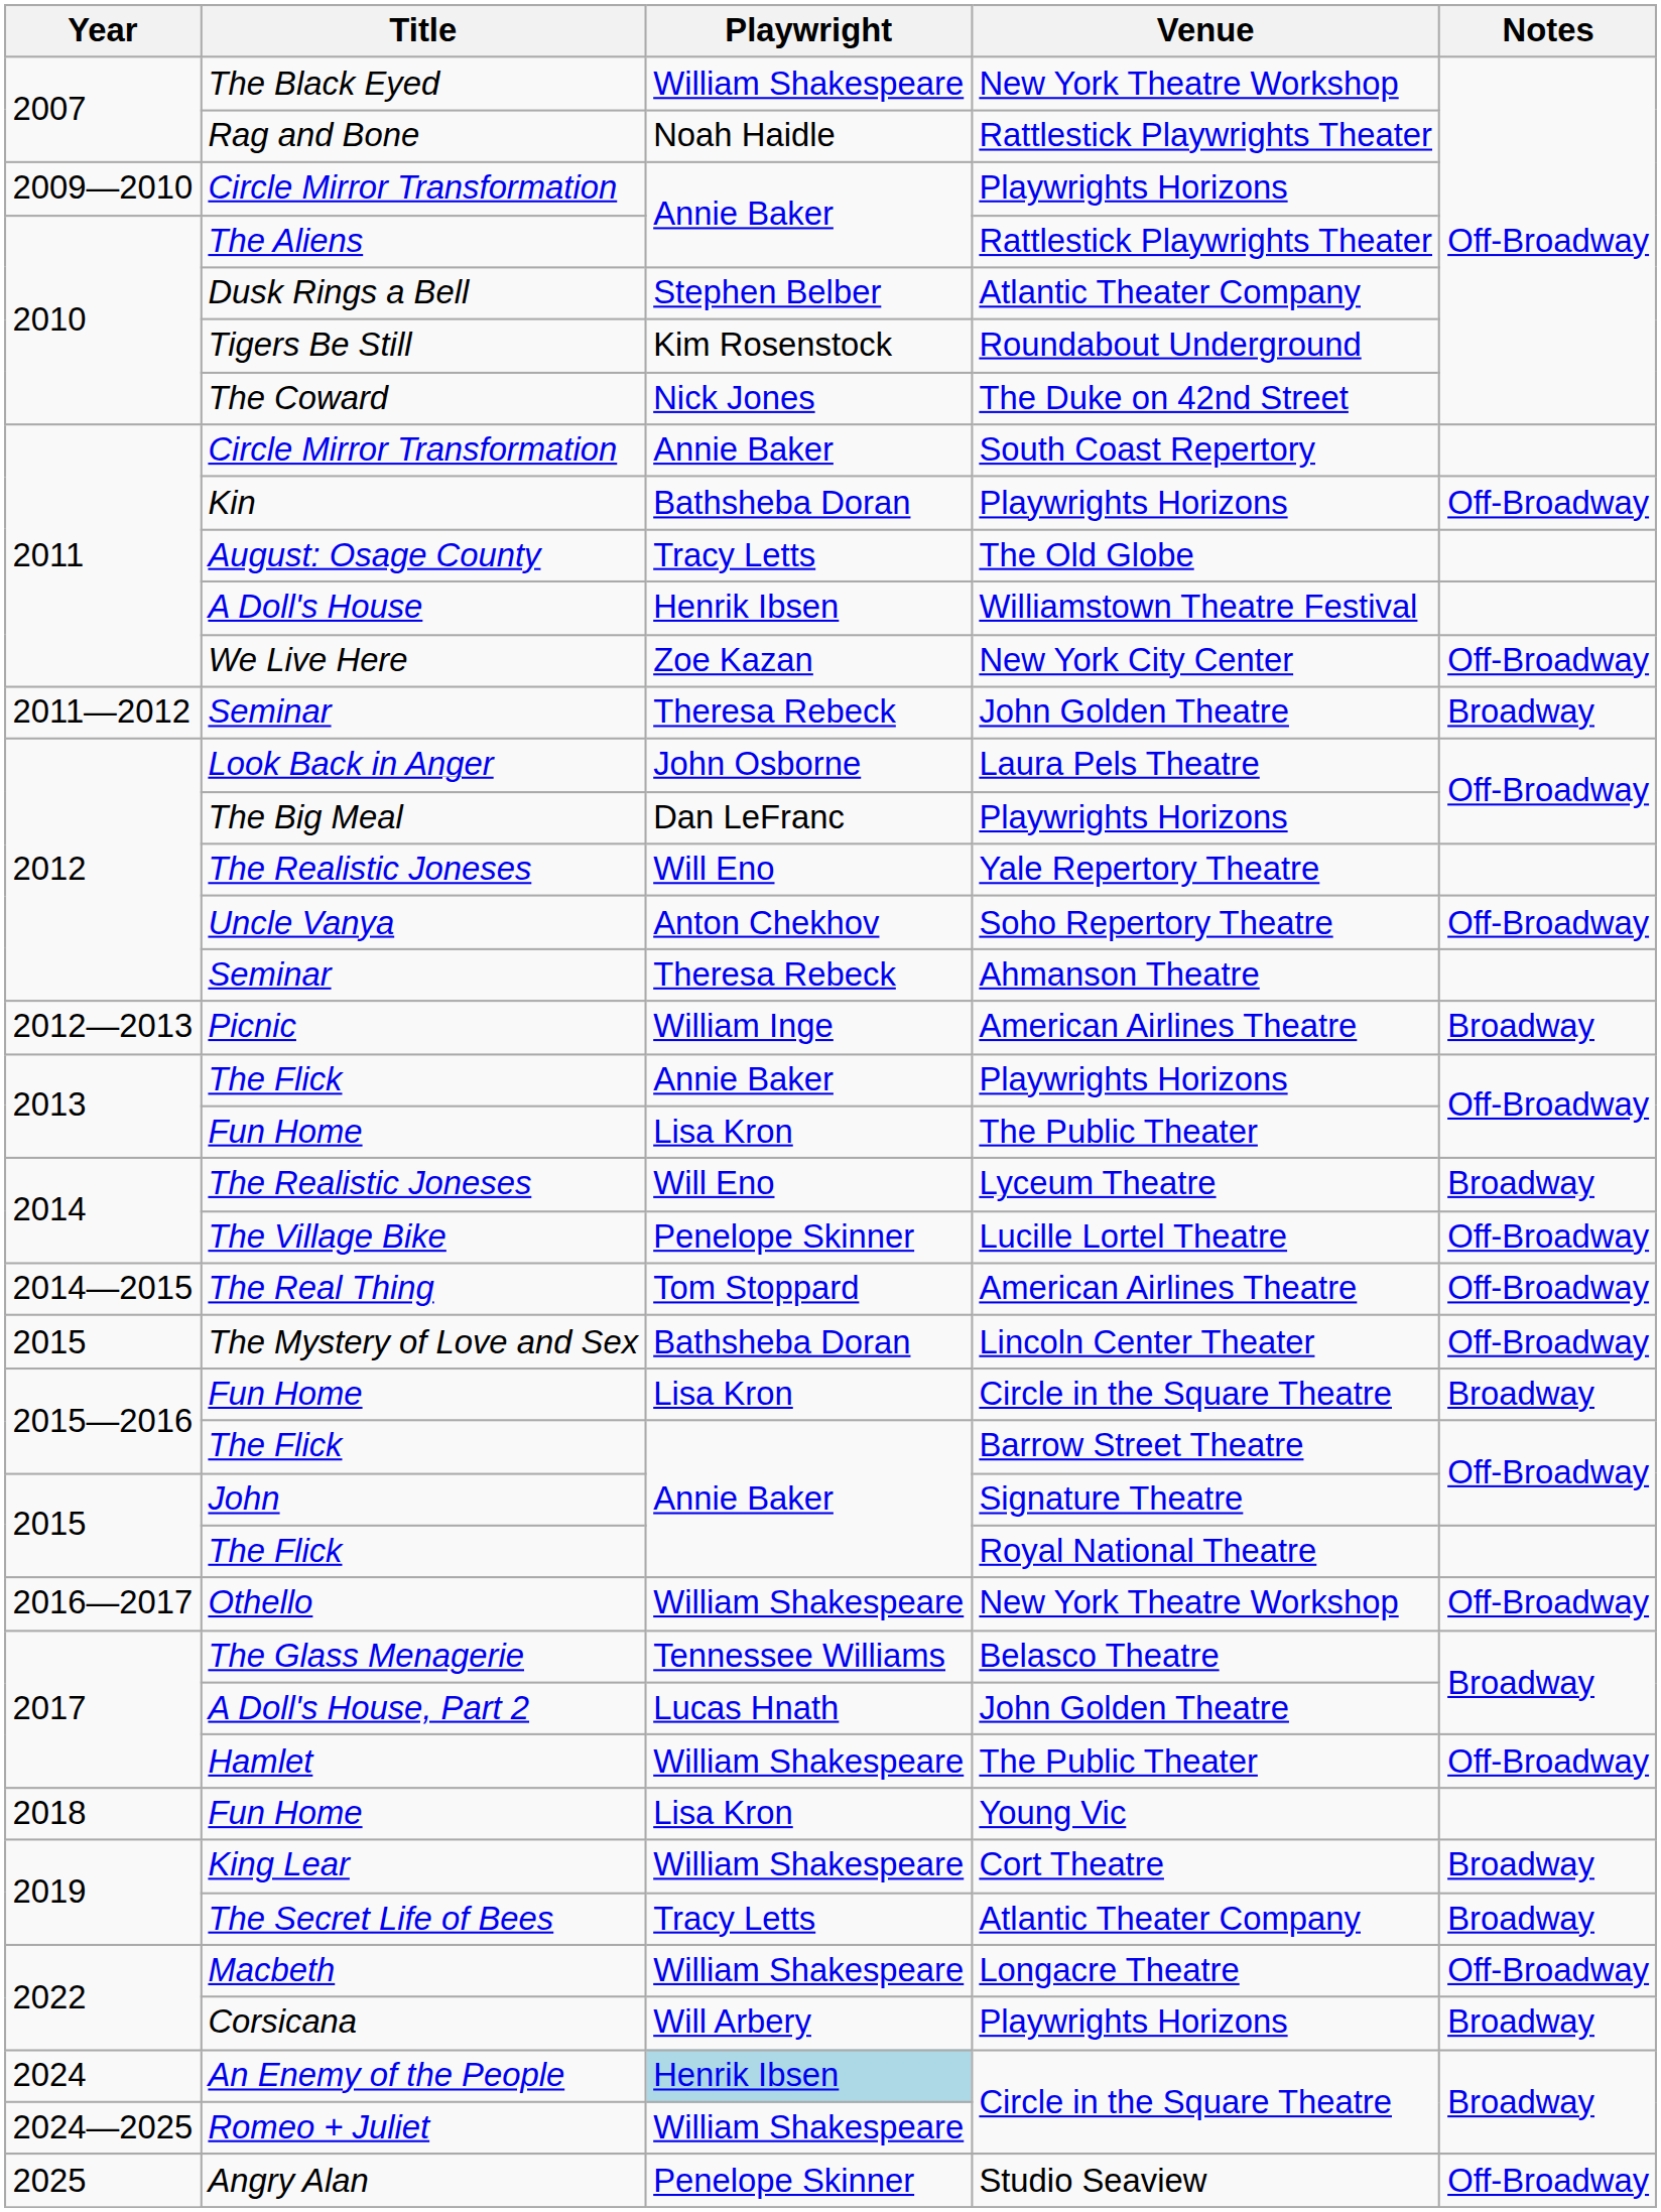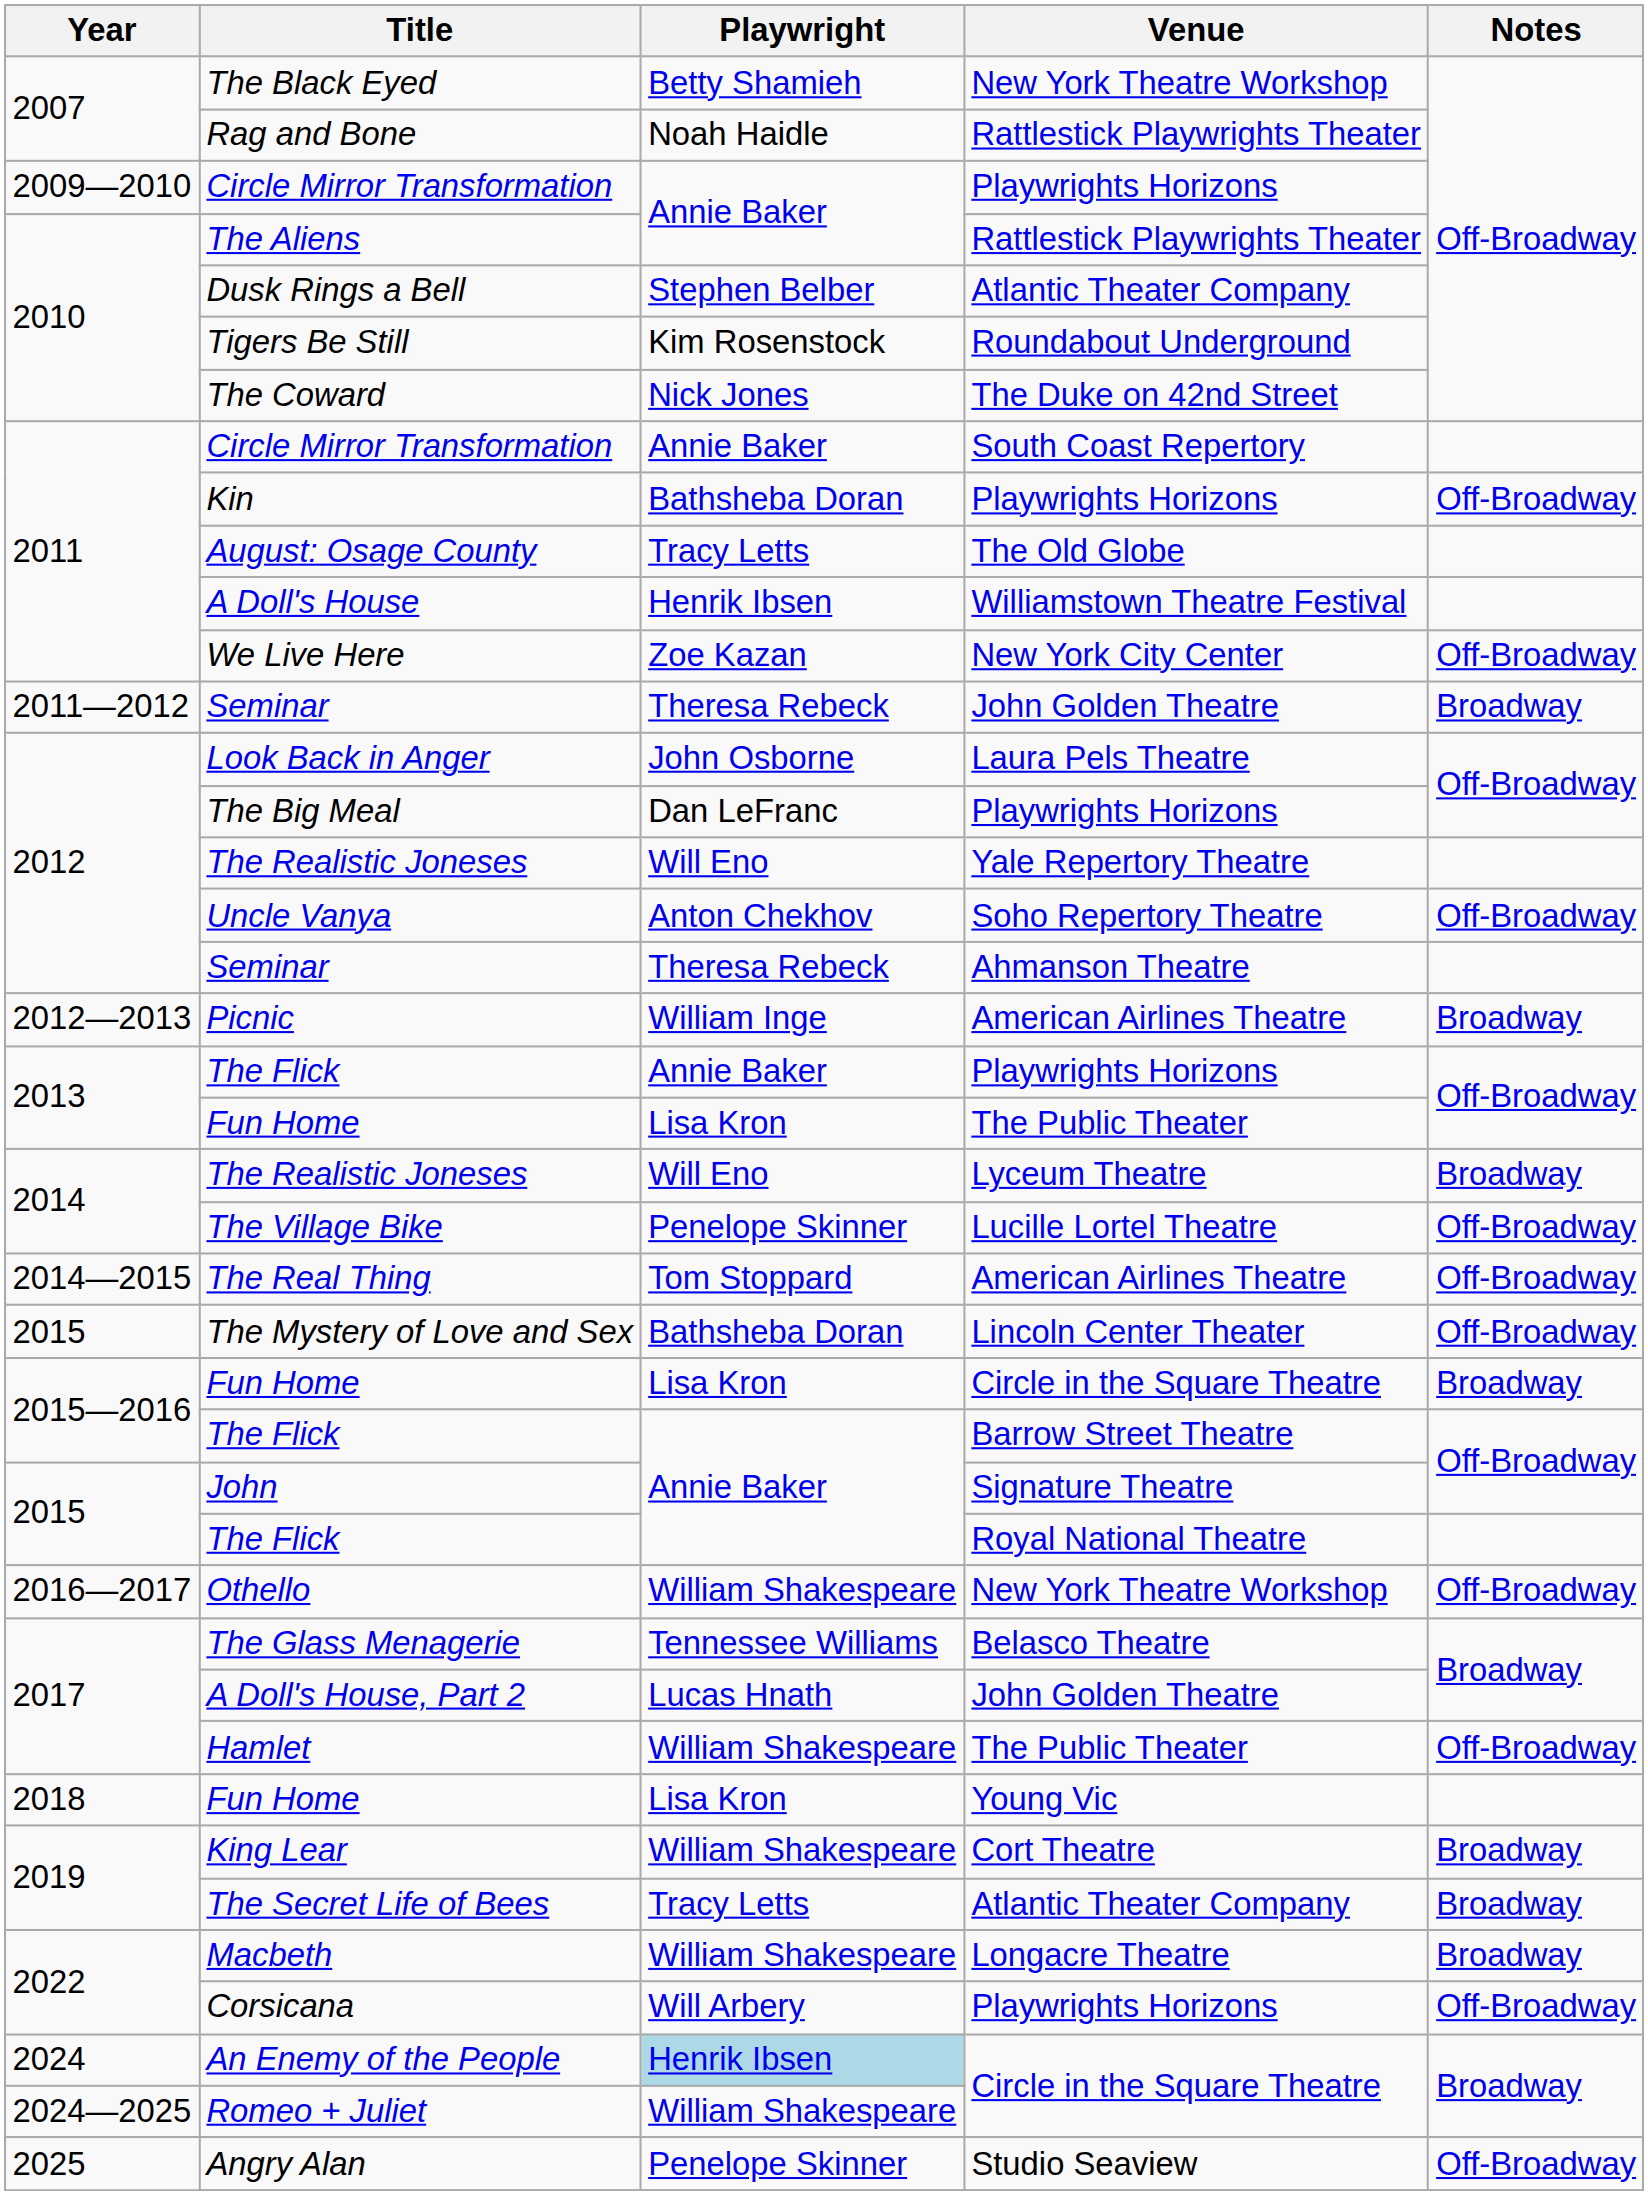 <table class="wikitable unsortable">
 <tr>
 <th scope="col">Year</th>
 <th scope="col">Title</th>
 <th scope="col">Playwright</th>
 <th scope="col" class="unsortable">Venue</th>
 <th scope="col" class="unsortable">Notes</th>
 </tr>
 <tr>
 <td rowspan=2>2007</td>
 <td><em>The Black Eyed</em></td>
-<td><a href='#'>William Shakespeare</a></td>
+<td><a href='#'>Betty Shamieh</a></td>
 <td><a href='#'>New York Theatre Workshop</a></td>
 <td rowspan=7><a href='#'>Off-Broadway</a></td>
 </tr>
 <tr>
 <td><em>Rag and Bone</em></td>
 <td>Noah Haidle</td>
 <td><a href='#'>Rattlestick Playwrights Theater</a></td>
 </tr>
 <tr>
 <td>2009—2010</td>
 <td><em><a href='#'>Circle Mirror Transformation</a></em></td>
 <td rowspan=2><a href='#'>Annie Baker</a></td>
 <td><a href='#'>Playwrights Horizons</a></td>
 </tr>
 <tr>
 <td rowspan=4>2010</td>
 <td><em><a href='#'>The Aliens</a></em></td>
 <td><a href='#'>Rattlestick Playwrights Theater</a></td>
 </tr>
 <tr>
 <td><em>Dusk Rings a Bell</em></td>
 <td><a href='#'>Stephen Belber</a></td>
 <td><a href='#'>Atlantic Theater Company</a></td>
 </tr>
 <tr>
 <td><em>Tigers Be Still</em></td>
 <td>Kim Rosenstock</td>
 <td><a href='#'>Roundabout Underground</a></td>
 </tr>
 <tr>
 <td><em>The Coward</em></td>
 <td><a href='#'>Nick Jones</a></td>
 <td><a href='#'>The Duke on 42nd Street</a></td>
 </tr>
 <tr>
 <td rowspan=5>2011</td>
 <td><em><a href='#'>Circle Mirror Transformation</a></em></td>
 <td><a href='#'>Annie Baker</a></td>
 <td><a href='#'>South Coast Repertory</a></td>
 <td></td>
 </tr>
 <tr>
 <td><em>Kin</em></td>
 <td><a href='#'>Bathsheba Doran</a></td>
 <td><a href='#'>Playwrights Horizons</a></td>
 <td><a href='#'>Off-Broadway</a></td>
 </tr>
 <tr>
 <td><em><a href='#'>August: Osage County</a></em></td>
 <td><a href='#'>Tracy Letts</a></td>
 <td><a href='#'>The Old Globe</a></td>
 <td></td>
 </tr>
 <tr>
 <td><em><a href='#'>A Doll's House</a></em></td>
 <td><a href='#'>Henrik Ibsen</a></td>
 <td><a href='#'>Williamstown Theatre Festival</a></td>
 <td></td>
 </tr>
 <tr>
 <td><em>We Live Here</em></td>
 <td><a href='#'>Zoe Kazan</a></td>
 <td><a href='#'>New York City Center</a></td>
 <td><a href='#'>Off-Broadway</a></td>
 </tr>
 <tr>
 <td>2011—2012</td>
 <td><em><a href='#'>Seminar</a></em></td>
 <td><a href='#'>Theresa Rebeck</a></td>
 <td><a href='#'>John Golden Theatre</a></td>
 <td><a href='#'>Broadway</a></td>
 </tr>
 <tr>
 <td rowspan=5>2012</td>
 <td><em><a href='#'>Look Back in Anger</a></em></td>
 <td><a href='#'>John Osborne</a></td>
 <td><a href='#'>Laura Pels Theatre</a></td>
 <td rowspan=2><a href='#'>Off-Broadway</a></td>
 </tr>
 <tr>
 <td><em>The Big Meal</em></td>
 <td>Dan LeFranc</td>
 <td><a href='#'>Playwrights Horizons </a></td>
 </tr>
 <tr>
 <td><em><a href='#'>The Realistic Joneses</a></em></td>
 <td><a href='#'>Will Eno</a></td>
 <td><a href='#'>Yale Repertory Theatre</a></td>
 <td></td>
 </tr>
 <tr>
 <td><em><a href='#'>Uncle Vanya</a></em></td>
 <td><a href='#'>Anton Chekhov</a></td>
 <td><a href='#'>Soho Repertory Theatre</a></td>
 <td><a href='#'>Off-Broadway</a></td>
 </tr>
 <tr>
 <td><em><a href='#'>Seminar</a></em></td>
 <td><a href='#'>Theresa Rebeck</a></td>
 <td><a href='#'>Ahmanson Theatre</a></td>
 <td></td>
 </tr>
 <tr>
 <td>2012—2013</td>
 <td><em><a href='#'>Picnic</a></em></td>
 <td><a href='#'>William Inge</a></td>
 <td><a href='#'>American Airlines Theatre</a></td>
 <td><a href='#'>Broadway</a></td>
 </tr>
 <tr>
 <td rowspan=2>2013</td>
 <td><em><a href='#'>The Flick</a></em></td>
 <td><a href='#'>Annie Baker</a></td>
 <td><a href='#'>Playwrights Horizons</a></td>
 <td rowspan=2><a href='#'>Off-Broadway</a></td>
 </tr>
 <tr>
 <td><em><a href='#'>Fun Home</a></em></td>
 <td><a href='#'>Lisa Kron</a></td>
 <td><a href='#'>The Public Theater</a></td>
 </tr>
 <tr>
 <td rowspan=2>2014</td>
 <td><em><a href='#'>The Realistic Joneses</a></em></td>
 <td><a href='#'>Will Eno</a></td>
 <td><a href='#'>Lyceum Theatre</a></td>
 <td><a href='#'>Broadway</a></td>
 </tr>
 <tr>
 <td><em><a href='#'>The Village Bike</a></em></td>
 <td><a href='#'>Penelope Skinner</a></td>
 <td><a href='#'>Lucille Lortel Theatre</a></td>
 <td><a href='#'>Off-Broadway</a></td>
 </tr>
 <tr>
 <td>2014—2015</td>
 <td><em><a href='#'>The Real Thing</a></em></td>
 <td><a href='#'>Tom Stoppard</a></td>
 <td><a href='#'>American Airlines Theatre</a></td>
 <td><a href='#'>Off-Broadway</a></td>
 </tr>
 <tr>
 <td>2015</td>
 <td><em>The Mystery of Love and Sex</em></td>
 <td><a href='#'>Bathsheba Doran</a></td>
 <td><a href='#'>Lincoln Center Theater</a></td>
 <td><a href='#'>Off-Broadway</a></td>
 </tr>
 <tr>
 <td rowspan=2>2015—2016</td>
 <td><em><a href='#'>Fun Home</a></em></td>
 <td><a href='#'>Lisa Kron</a></td>
 <td><a href='#'>Circle in the Square Theatre</a></td>
 <td><a href='#'>Broadway</a></td>
 </tr>
 <tr>
 <td><em><a href='#'>The Flick</a></em></td>
 <td rowspan=3><a href='#'>Annie Baker</a></td>
 <td><a href='#'>Barrow Street Theatre</a></td>
 <td rowspan=2><a href='#'>Off-Broadway</a></td>
 </tr>
 <tr>
 <td rowspan=2>2015</td>
 <td><em><a href='#'>John</a></em></td>
 <td><a href='#'>Signature Theatre</a></td>
 </tr>
 <tr>
 <td><em><a href='#'>The Flick</a></em></td>
 <td><a href='#'>Royal National Theatre</a></td>
 <td></td>
 </tr>
 <tr>
 <td>2016—2017</td>
 <td><em><a href='#'>Othello</a></em></td>
 <td><a href='#'>William Shakespeare</a></td>
 <td><a href='#'>New York Theatre Workshop</a></td>
 <td><a href='#'>Off-Broadway</a></td>
 </tr>
 <tr>
 <td rowspan=3>2017</td>
 <td><em><a href='#'>The Glass Menagerie</a></em></td>
 <td><a href='#'>Tennessee Williams</a></td>
 <td><a href='#'>Belasco Theatre</a></td>
 <td rowspan=2><a href='#'>Broadway</a></td>
 </tr>
 <tr>
 <td><em><a href='#'>A Doll's House, Part 2</a></em></td>
 <td><a href='#'>Lucas Hnath</a></td>
 <td><a href='#'>John Golden Theatre</a></td>
 </tr>
 <tr>
 <td><em><a href='#'>Hamlet</a></em></td>
 <td><a href='#'>William Shakespeare</a></td>
 <td><a href='#'>The Public Theater</a></td>
 <td><a href='#'>Off-Broadway</a></td>
 </tr>
 <tr>
 <td>2018</td>
 <td><em><a href='#'>Fun Home</a></em></td>
 <td><a href='#'>Lisa Kron</a></td>
 <td><a href='#'>Young Vic</a></td>
 <td></td>
 </tr>
 <tr>
 <td rowspan=2>2019</td>
 <td><em><a href='#'>King Lear</a></em></td>
 <td><a href='#'>William Shakespeare</a></td>
 <td><a href='#'>Cort Theatre</a></td>
 <td><a href='#'>Broadway</a></td>
 </tr>
 <tr>
 <td><em><a href='#'>The Secret Life of Bees</a></em></td>
 <td><a href='#'>Tracy Letts</a></td>
 <td><a href='#'>Atlantic Theater Company</a></td>
 <td><a href='#'>Broadway</a></td>
 </tr>
 <tr>
 <td rowspan=2>2022</td>
 <td><em><a href='#'>Macbeth</a></em></td>
 <td><a href='#'>William Shakespeare</a></td>
 <td><a href='#'>Longacre Theatre</a></td>
-<td><a href='#'>Off-Broadway</a></td>
+<td><a href='#'>Broadway</a></td>
 </tr>
 <tr>
 <td><em>Corsicana</em></td>
 <td><a href='#'>Will Arbery</a></td>
 <td><a href='#'>Playwrights Horizons</a></td>
-<td><a href='#'>Broadway</a></td>
+<td><a href='#'>Off-Broadway</a></td>
 </tr>
 <tr>
 <td>2024</td>
 <td><em><a href='#'>An Enemy of the People</a></em></td>
 <td style="background: lightblue;"><a href='#'>Henrik Ibsen</a></td>
 <td rowspan=2><a href='#'>Circle in the Square Theatre</a></td>
 <td rowspan=2><a href='#'>Broadway</a></td>
 </tr>
 <tr>
 <td>2024—2025</td>
 <td><em><a href='#'>Romeo + Juliet</a></em></td>
 <td><a href='#'>William Shakespeare</a></td>
 </tr>
 <tr>
 </tr>
 <tr>
 <td rowspan=4>2025</td>
 <td><em>Angry Alan</em></td>
 <td><a href='#'>Penelope Skinner</a></td>
 <td>Studio Seaview</td>
 <td><a href='#'>Off-Broadway</a></td>
 </tr>
 <tr>
 </tr>
 <tr>
 </tr>
 </table>
